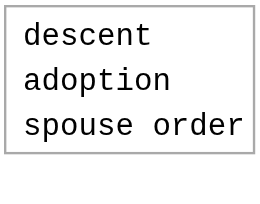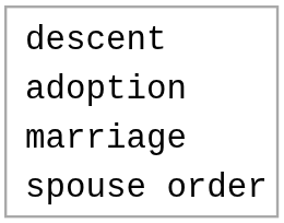 <table style="border-spacing: 2px; border: 1px solid darkgray;">
 <tr>
 </tr>
 <tr>
 <td></td>
 <td>descent</td>
 </tr>
 <tr>
 <td></td>
 <td>adoption</td>
 </tr>
 <tr>
 <td></td>
+<td>marriage</td>
+</tr>
+<tr>
+<td></td>
 <td>spouse order</td>
 </tr>
 </table>
